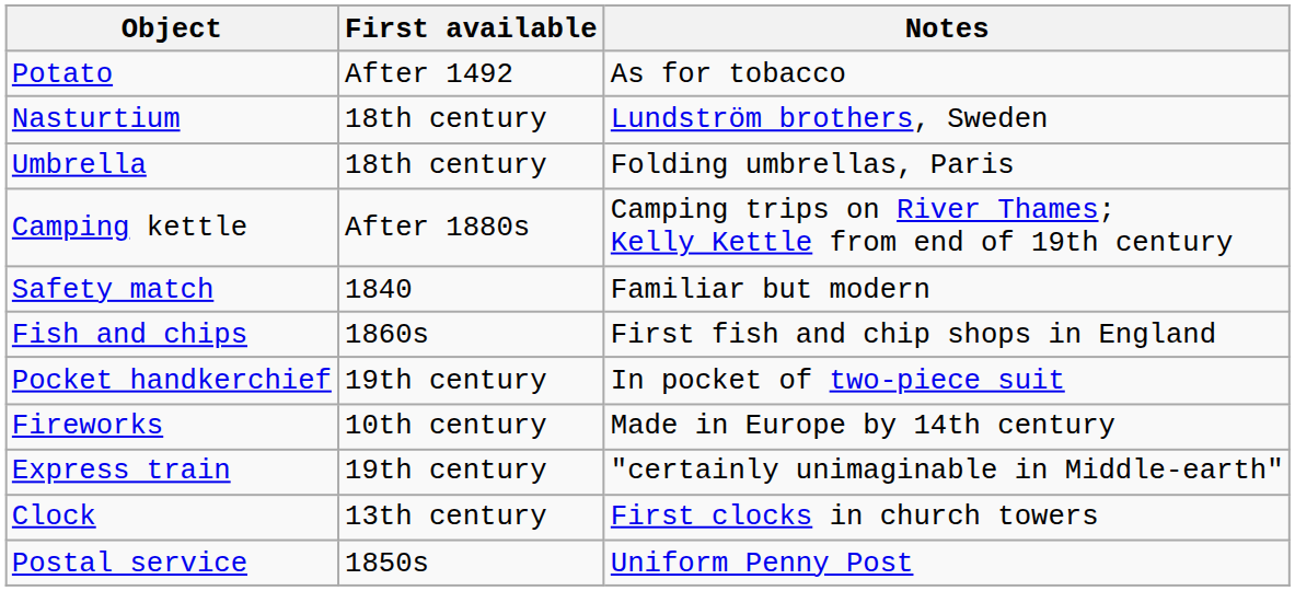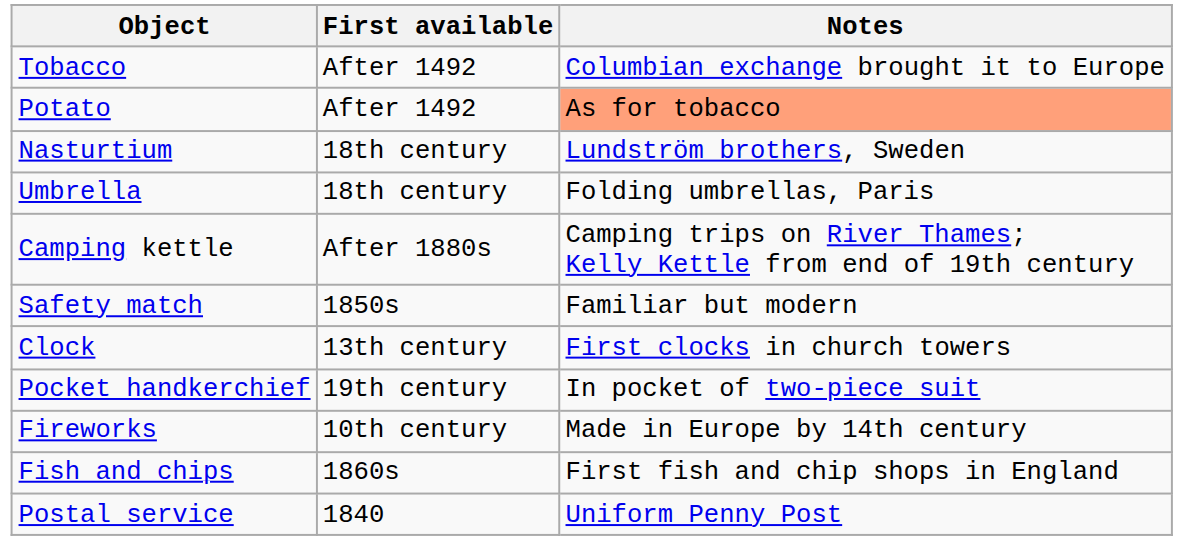 <table class="wikitable" style="margin: 1em auto;">
 <tr>
 <th>Object</th>
 <th>First available</th>
 <th>Notes</th>
 </tr>
 <tr>
+<td><a href='#'>Tobacco</a></td>
+<td>After 1492</td>
+<td><a href='#'>Columbian exchange</a> brought it to Europe</td>
+</tr>
+<tr>
 <td><a href='#'>Potato</a></td>
 <td>After 1492</td>
-<td>As for tobacco</td>
+<td style="background: lightsalmon;">As for tobacco</td>
 </tr>
 <tr>
 <td><a href='#'>Nasturtium</a></td>
 <td>18th century</td>
 <td><a href='#'>Lundström brothers</a>, Sweden</td>
 </tr>
 <tr>
 <td><a href='#'>Umbrella</a></td>
 <td>18th century</td>
 <td>Folding umbrellas, Paris</td>
 </tr>
 <tr>
 <td><a href='#'>Camping</a> kettle</td>
 <td>After 1880s</td>
 <td>Camping trips on <a href='#'>River Thames</a>;<br><a href='#'>Kelly Kettle</a> from end of 19th century</td>
 </tr>
 <tr>
 <td><a href='#'>Safety match</a></td>
-<td>1840</td>
+<td>1850s</td>
 <td>Familiar but modern</td>
 </tr>
 <tr>
-<td><a href='#'>Fish and chips</a></td>
-<td>1860s</td>
-<td>First fish and chip shops in England</td>
+<td><a href='#'>Clock</a></td>
+<td>13th century</td>
+<td><a href='#'>First clocks</a> in church towers</td>
 </tr>
 <tr>
 <td><a href='#'>Pocket handkerchief</a></td>
 <td>19th century</td>
 <td>In pocket of <a href='#'>two-piece suit</a></td>
 </tr>
 <tr>
 <td><a href='#'>Fireworks</a></td>
 <td>10th century</td>
 <td>Made in Europe by 14th century</td>
 </tr>
 <tr>
-<td><a href='#'>Express train</a></td>
-<td>19th century</td>
-<td>"certainly unimaginable in Middle-earth"</td>
-</tr>
-<tr>
-<td><a href='#'>Clock</a></td>
-<td>13th century</td>
-<td><a href='#'>First clocks</a> in church towers</td>
+<td><a href='#'>Fish and chips</a></td>
+<td>1860s</td>
+<td>First fish and chip shops in England</td>
 </tr>
 <tr>
 <td><a href='#'>Postal service</a></td>
-<td>1850s</td>
+<td>1840</td>
 <td><a href='#'>Uniform Penny Post</a></td>
 </tr>
 </table>
